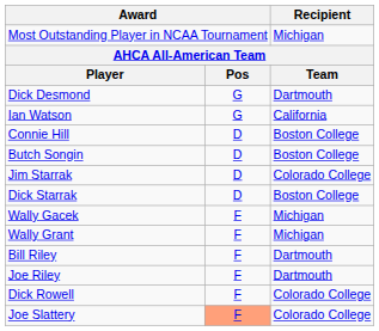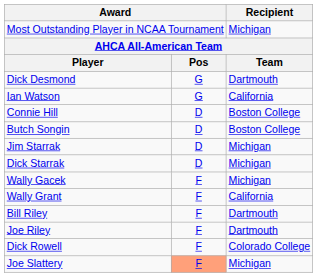 <table class="wikitable">
 <tr>
 <th colspan=2>Award</th>
 <th>Recipient</th>
 </tr>
 <tr>
 <td colspan=2><a href='#'>Most Outstanding Player in NCAA Tournament</a></td>
 <td><a href='#'>Michigan</a></td>
 </tr>
 <tr>
 <th colspan=3><a href='#'>AHCA All-American Team</a></th>
 </tr>
 <tr>
 <th>Player</th>
 <th>Pos</th>
 <th>Team</th>
 </tr>
 <tr>
 <td><a href='#'>Dick Desmond</a></td>
 <td style="text-align:center;"><a href='#'>G</a></td>
 <td><a href='#'>Dartmouth</a></td>
 </tr>
 <tr>
 <td><a href='#'>Ian Watson</a></td>
 <td style="text-align:center;"><a href='#'>G</a></td>
 <td><a href='#'>California</a></td>
 </tr>
 <tr>
 <td><a href='#'>Connie Hill</a></td>
 <td style="text-align:center;"><a href='#'>D</a></td>
 <td><a href='#'>Boston College</a></td>
 </tr>
 <tr>
 <td><a href='#'>Butch Songin</a></td>
 <td style="text-align:center;"><a href='#'>D</a></td>
 <td><a href='#'>Boston College</a></td>
 </tr>
 <tr>
 <td><a href='#'>Jim Starrak</a></td>
 <td style="text-align:center;"><a href='#'>D</a></td>
-<td><a href='#'>Colorado College</a></td>
+<td><a href='#'>Michigan</a></td>
 </tr>
 <tr>
 <td><a href='#'>Dick Starrak</a></td>
 <td style="text-align:center;"><a href='#'>D</a></td>
-<td><a href='#'>Boston College</a></td>
+<td><a href='#'>Michigan</a></td>
 </tr>
 <tr>
 <td><a href='#'>Wally Gacek</a></td>
 <td style="text-align:center;"><a href='#'>F</a></td>
 <td><a href='#'>Michigan</a></td>
 </tr>
 <tr>
 <td><a href='#'>Wally Grant</a></td>
 <td style="text-align:center;"><a href='#'>F</a></td>
-<td><a href='#'>Michigan</a></td>
+<td><a href='#'>California</a></td>
 </tr>
 <tr>
 <td><a href='#'>Bill Riley</a></td>
 <td style="text-align:center;"><a href='#'>F</a></td>
 <td><a href='#'>Dartmouth</a></td>
 </tr>
 <tr>
 <td><a href='#'>Joe Riley</a></td>
 <td style="text-align:center;"><a href='#'>F</a></td>
 <td><a href='#'>Dartmouth</a></td>
 </tr>
 <tr>
 <td><a href='#'>Dick Rowell</a></td>
 <td style="text-align:center;"><a href='#'>F</a></td>
 <td><a href='#'>Colorado College</a></td>
 </tr>
 <tr>
 <td><a href='#'>Joe Slattery</a></td>
 <td style="background: lightsalmon; text-align:center;"><a href='#'>F</a></td>
-<td><a href='#'>Colorado College</a></td>
+<td><a href='#'>Michigan</a></td>
 </tr>
 </table>
